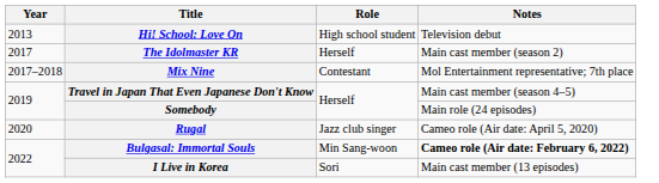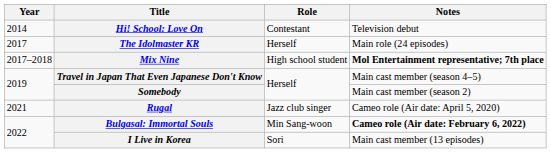 <table class="wikitable plainrowheaders sortable" style="margin-right: 0;">
 <tr>
 <th scope="col">Year</th>
 <th scope="col">Title</th>
 <th scope="col">Role</th>
 <th scope="col" class="unsortable">Notes</th>
 </tr>
 <tr>
-<td>2013</td>
+<td>2014</td>
 <th scope="row"><em><a href='#'>Hi! School: Love On</a></em></th>
-<td>High school student</td>
+<td>Contestant</td>
 <td>Television debut</td>
 </tr>
 <tr>
 <td>2017</td>
 <th scope="row"><em><a href='#'>The Idolmaster KR</a></em></th>
 <td>Herself</td>
-<td>Main cast member (season 2)</td>
+<td>Main role (24 episodes)</td>
 </tr>
 <tr>
 <td>2017–2018</td>
 <th scope="row"><em><a href='#'>Mix Nine</a></em></th>
-<td>Contestant</td>
-<td>Mol Entertainment representative; 7th place</td>
+<td>High school student</td>
+<td><strong>Mol Entertainment representative; 7th place</strong></td>
 </tr>
 <tr>
 <td rowspan="2">2019</td>
 <th scope="row"><em>Travel in Japan That Even Japanese Don't Know</em></th>
 <td rowspan="2">Herself</td>
 <td>Main cast member (season 4–5)</td>
 </tr>
 <tr>
 <th scope="row"><em>Somebody</em></th>
-<td>Main role (24 episodes)</td>
+<td>Main cast member (season 2)</td>
 </tr>
 <tr>
-<td>2020</td>
+<td>2021</td>
 <th scope="row"><em><a href='#'>Rugal</a></em></th>
 <td>Jazz club singer</td>
 <td>Cameo role (Air date: April 5, 2020)</td>
 </tr>
 <tr>
 <td rowspan="2">2022</td>
 <th scope="row"><em><a href='#'>Bulgasal: Immortal Souls</a></em></th>
 <td>Min Sang-woon</td>
 <td><strong>Cameo role (Air date: February 6, 2022)</strong></td>
 </tr>
 <tr>
 <th scope="row"><em>I Live in Korea</em></th>
 <td>Sori</td>
 <td>Main cast member (13 episodes)</td>
 </tr>
 </table>
